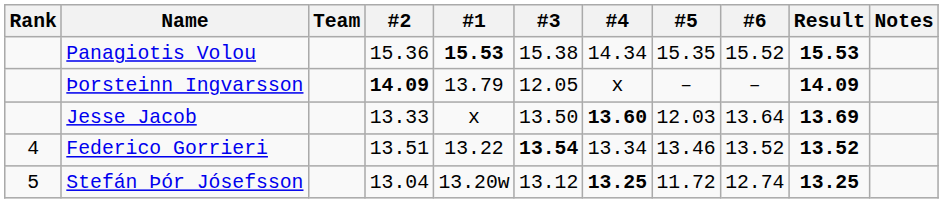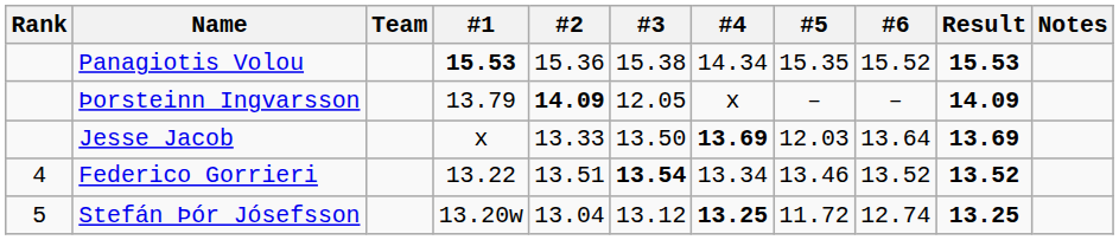 <table class="wikitable sortable" style="text-align:center">
 <tr>
 <th>Rank</th>
 <th>Name</th>
 <th>Team</th>
+<th>#1</th>
 <th>#2</th>
-<th>#1</th>
 <th>#3</th>
 <th>#4</th>
 <th>#5</th>
 <th>#6</th>
 <th>Result</th>
 <th>Notes</th>
 </tr>
 <tr>
 <td></td>
 <td align="left"><a href='#'>Panagiotis Volou</a></td>
 <td align=left></td>
+<td><strong>15.53</strong></td>
 <td>15.36</td>
-<td><strong>15.53</strong></td>
 <td>15.38</td>
 <td>14.34</td>
 <td>15.35</td>
 <td>15.52</td>
 <td><strong>15.53</strong></td>
 <td></td>
 </tr>
 <tr>
 <td></td>
 <td align="left"><a href='#'>Þorsteinn Ingvarsson</a></td>
 <td align=left></td>
+<td>13.79</td>
 <td><strong>14.09</strong></td>
-<td>13.79</td>
 <td>12.05</td>
 <td>x</td>
 <td>–</td>
 <td>–</td>
 <td><strong>14.09</strong></td>
 <td></td>
 </tr>
 <tr>
 <td></td>
 <td align="left"><a href='#'>Jesse Jacob</a></td>
 <td align=left></td>
+<td>x</td>
 <td>13.33</td>
-<td>x</td>
 <td>13.50</td>
-<td><strong>13.60</strong></td>
+<td><strong>13.69</strong></td>
 <td>12.03</td>
 <td>13.64</td>
 <td><strong>13.69</strong></td>
 <td></td>
 </tr>
 <tr>
 <td>4</td>
 <td align="left"><a href='#'>Federico Gorrieri</a></td>
 <td align=left></td>
+<td>13.22</td>
 <td>13.51</td>
-<td>13.22</td>
 <td><strong>13.54</strong></td>
 <td>13.34</td>
 <td>13.46</td>
 <td>13.52</td>
 <td><strong>13.52</strong></td>
 <td></td>
 </tr>
 <tr>
 <td>5</td>
 <td align="left"><a href='#'>Stefán Þór Jósefsson</a></td>
 <td align=left></td>
+<td>13.20w</td>
 <td>13.04</td>
-<td>13.20w</td>
 <td>13.12</td>
 <td><strong>13.25</strong></td>
 <td>11.72</td>
 <td>12.74</td>
 <td><strong>13.25</strong></td>
 <td></td>
 </tr>
 </table>
